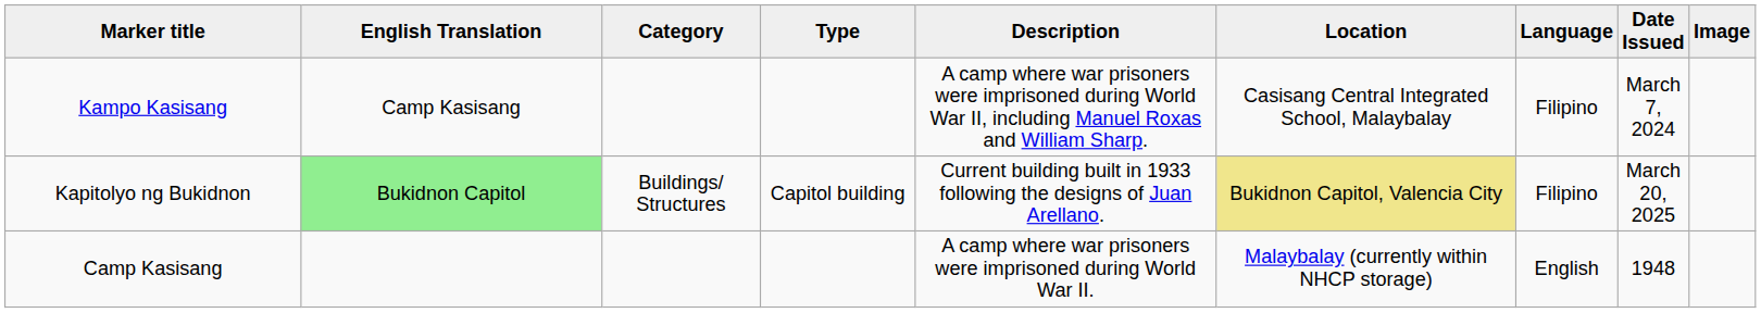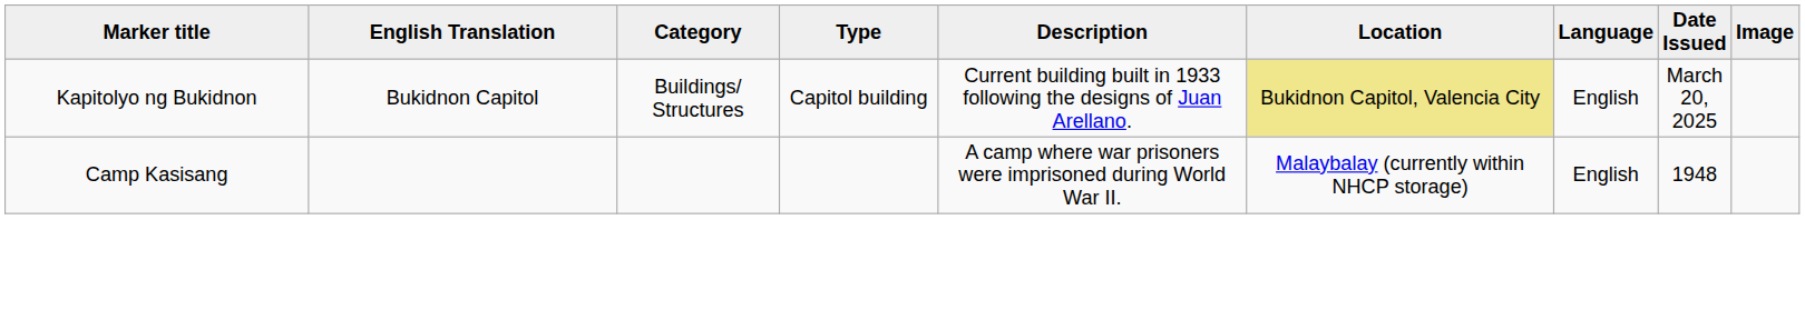 <table class="wikitable" style="width:90%; text-align:center;">
 <tr>
 <th style="width:20%; background:#efefef;">Marker title</th>
 <th style="width:20%; background:#efefef;">English Translation</th>
 <th style="width:10%; background:#efefef;">Category</th>
 <th style="width:10%; background:#efefef;">Type</th>
 <th style="width:20%; background:#efefef;">Description</th>
 <th style="width:20%; background:#efefef;">Location</th>
 <th style="width:10%; background:#efefef;">Language</th>
 <th style="width:10%; background:#efefef;">Date Issued</th>
 <th style="width:10%; background:#efefef;">Image</th>
 </tr>
 <tr>
-<td><a href='#'>Kampo Kasisang</a></td>
-<td>Camp Kasisang</td>
-<td></td>
-<td></td>
-<td>A camp where war prisoners were imprisoned during World War II, including <a href='#'>Manuel Roxas</a> and <a href='#'>William Sharp</a>.</td>
-<td>Casisang Central Integrated School, Malaybalay</td>
-<td>Filipino</td>
-<td>March 7, 2024</td>
-<td></td>
-</tr>
-<tr>
 <td>Kapitolyo ng Bukidnon</td>
-<td style="background: lightgreen;">Bukidnon Capitol</td>
+<td>Bukidnon Capitol</td>
 <td>Buildings/ Structures</td>
 <td>Capitol building</td>
 <td>Current building built in 1933 following the designs of <a href='#'>Juan Arellano</a>.</td>
 <td style="background: khaki;">Bukidnon Capitol, Valencia City</td>
-<td>Filipino</td>
+<td>English</td>
 <td>March 20, 2025</td>
 <td></td>
 </tr>
 <tr>
 <td>Camp Kasisang</td>
 <td></td>
 <td></td>
 <td></td>
 <td>A camp where war prisoners were imprisoned during World War II.</td>
 <td><a href='#'>Malaybalay</a> (currently within NHCP storage)</td>
 <td>English</td>
 <td>1948</td>
 <td></td>
 </tr>
 </table>
